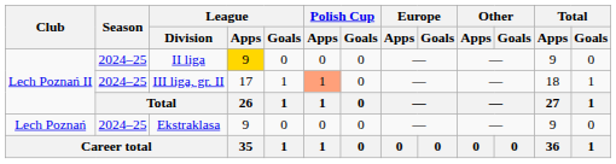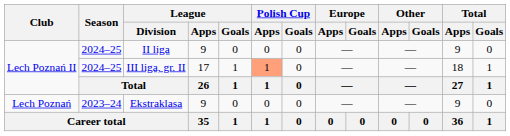 <table class="wikitable" style="text-align: center;">
 <tr>
 <th rowspan="2">Club</th>
 <th rowspan="2">Season</th>
 <th colspan="3">League</th>
 <th colspan="2"><a href='#'>Polish Cup</a></th>
 <th colspan="2">Europe</th>
 <th colspan="2">Other</th>
 <th colspan="2">Total</th>
 </tr>
 <tr>
 <th>Division</th>
 <th>Apps</th>
 <th>Goals</th>
 <th>Apps</th>
 <th>Goals</th>
 <th>Apps</th>
 <th>Goals</th>
 <th>Apps</th>
 <th>Goals</th>
 <th>Apps</th>
 <th>Goals</th>
 </tr>
 <tr>
 <td rowspan=3><a href='#'>Lech Poznań II</a></td>
 <td><a href='#'>2024–25</a></td>
 <td><a href='#'>II liga</a></td>
-<td style="background: gold;">9</td>
+<td>9</td>
 <td>0</td>
 <td>0</td>
 <td>0</td>
 <td colspan="2">—</td>
 <td colspan="2">—</td>
 <td>9</td>
 <td>0</td>
 </tr>
 <tr>
 <td><a href='#'>2024–25</a></td>
 <td><a href='#'>III liga, gr. II</a></td>
 <td>17</td>
 <td>1</td>
 <td style="background: lightsalmon;">1</td>
 <td>0</td>
 <td colspan="2">—</td>
 <td colspan="2">—</td>
 <td>18</td>
 <td>1</td>
 </tr>
 <tr>
 <th colspan="2">Total</th>
 <th>26</th>
 <th>1</th>
 <th>1</th>
 <th>0</th>
 <th colspan="2">—</th>
 <th colspan="2">—</th>
 <th>27</th>
 <th>1</th>
 </tr>
 <tr>
 <td><a href='#'>Lech Poznań</a></td>
-<td><a href='#'>2024–25</a></td>
+<td><a href='#'>2023–24</a></td>
 <td><a href='#'>Ekstraklasa</a></td>
 <td>9</td>
 <td>0</td>
 <td>0</td>
 <td>0</td>
 <td colspan="2">—</td>
 <td colspan="2">—</td>
 <td>9</td>
 <td>0</td>
 </tr>
 <tr>
 <th colspan="3">Career total</th>
 <th>35</th>
 <th>1</th>
 <th>1</th>
 <th>0</th>
 <th>0</th>
 <th>0</th>
 <th>0</th>
 <th>0</th>
 <th>36</th>
 <th>1</th>
 </tr>
 </table>
